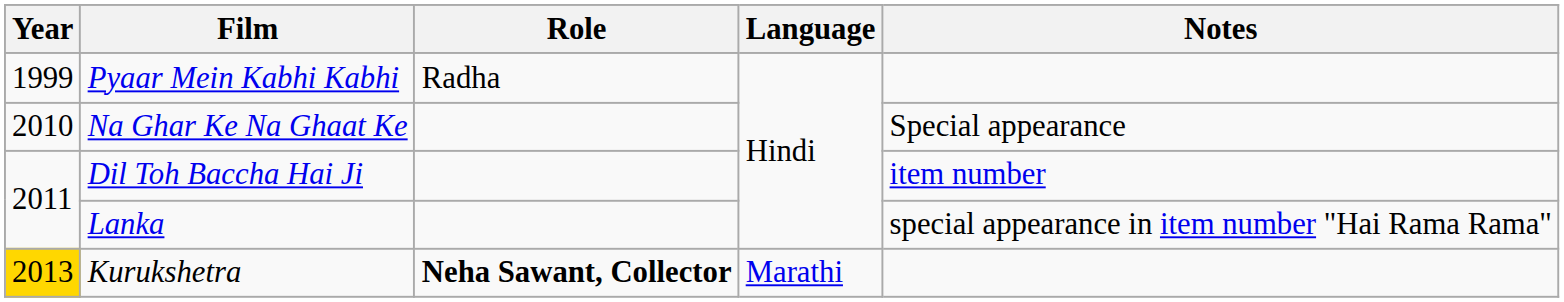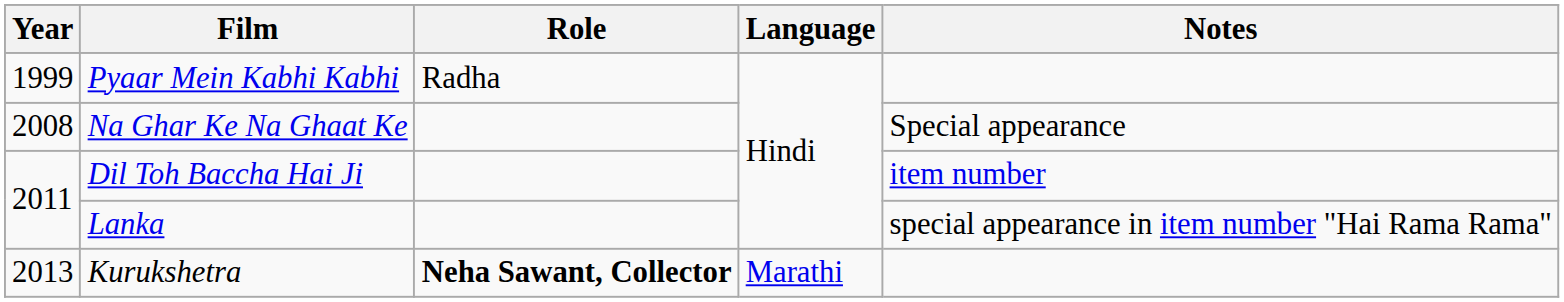 <table class="wikitable sortable">
 <tr>
 <th>Year</th>
 <th>Film</th>
 <th class="unsortable">Role</th>
 <th class="unsortable">Language</th>
 <th class="unsortable">Notes</th>
 </tr>
 <tr>
 <td>1999</td>
 <td><em><a href='#'>Pyaar Mein Kabhi Kabhi</a></em></td>
 <td>Radha</td>
 <td rowspan="4">Hindi</td>
 <td></td>
 </tr>
 <tr>
-<td>2010</td>
+<td>2008</td>
 <td><em><a href='#'>Na Ghar Ke Na Ghaat Ke</a></em></td>
 <td></td>
 <td>Special appearance</td>
 </tr>
 <tr>
 <td rowspan="2">2011</td>
 <td><em><a href='#'>Dil Toh Baccha Hai Ji</a></em></td>
 <td></td>
 <td><a href='#'>item number</a></td>
 </tr>
 <tr>
 <td><em><a href='#'>Lanka</a></em></td>
 <td></td>
 <td>special appearance in <a href='#'>item number</a> "Hai Rama Rama"</td>
 </tr>
 <tr>
-<td style="background: gold;">2013</td>
+<td>2013</td>
 <td><em>Kurukshetra</em></td>
 <td><strong>Neha Sawant, Collector</strong></td>
 <td><a href='#'>Marathi</a></td>
 <td></td>
 </tr>
 </table>
